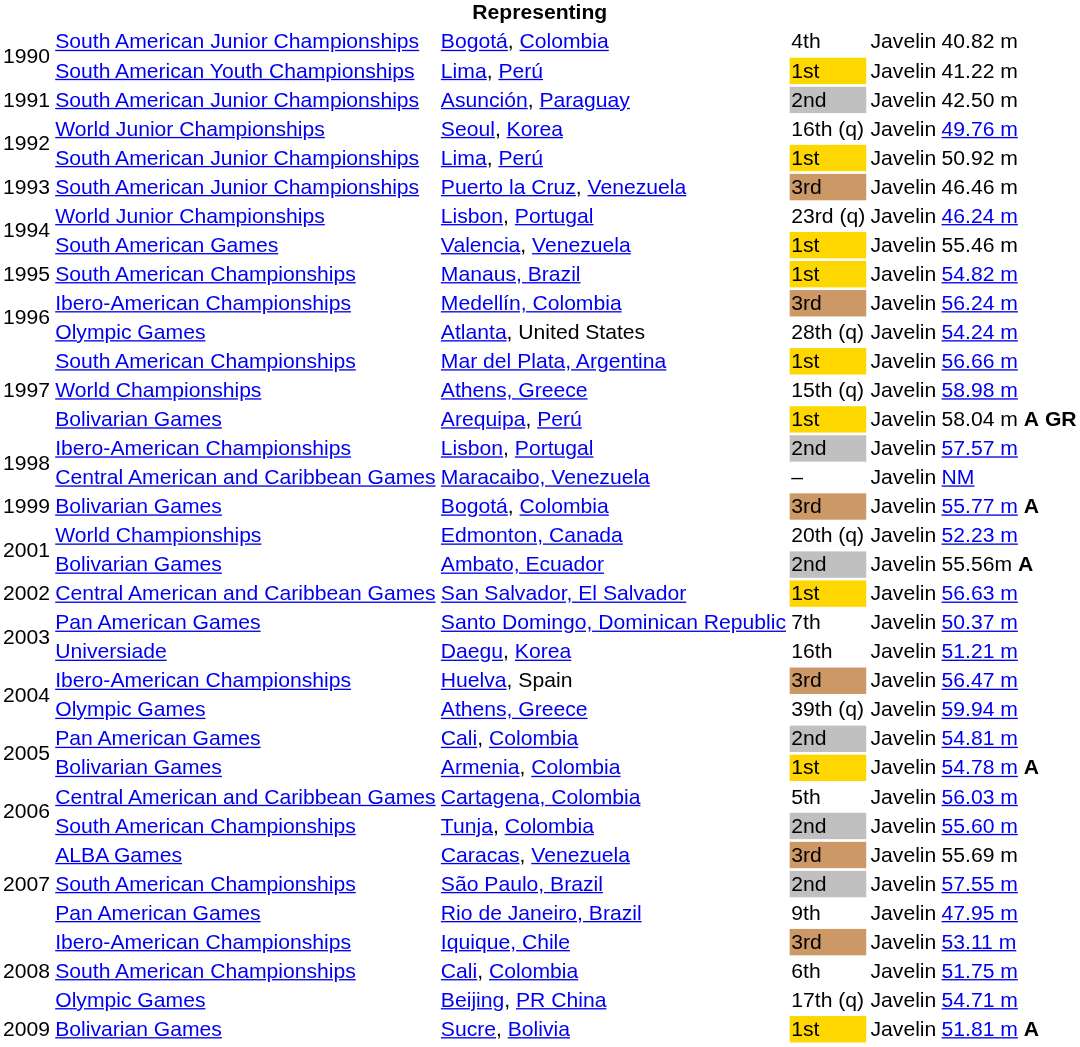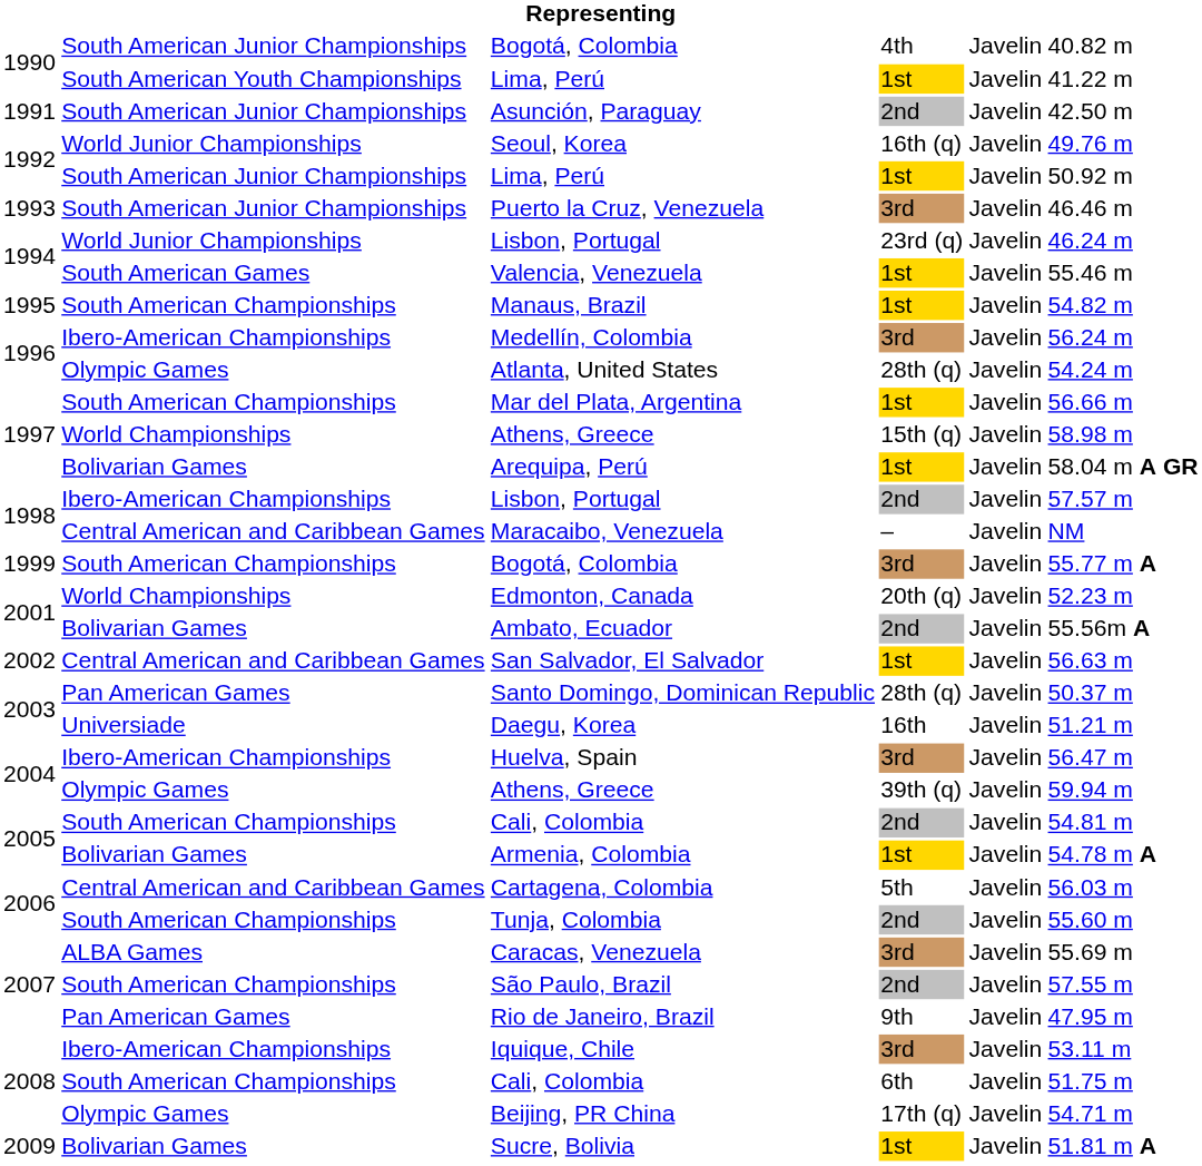 <table>
 <tr>
 <th colspan="6">Representing </th>
 </tr>
 <tr>
 <td rowspan=2>1990</td>
 <td><a href='#'>South American Junior Championships</a></td>
 <td><a href='#'>Bogotá</a>, <a href='#'>Colombia</a></td>
 <td>4th</td>
 <td>Javelin</td>
 <td>40.82 m</td>
 </tr>
 <tr>
 <td><a href='#'>South American Youth Championships</a></td>
 <td><a href='#'>Lima</a>, <a href='#'>Perú</a></td>
 <td bgcolor=gold>1st</td>
 <td>Javelin</td>
 <td>41.22 m</td>
 </tr>
 <tr>
 <td>1991</td>
 <td><a href='#'>South American Junior Championships</a></td>
 <td><a href='#'>Asunción</a>, <a href='#'>Paraguay</a></td>
 <td bgcolor=silver>2nd</td>
 <td>Javelin</td>
 <td>42.50 m</td>
 </tr>
 <tr>
 <td rowspan=2>1992</td>
 <td><a href='#'>World Junior Championships</a></td>
 <td><a href='#'>Seoul</a>, <a href='#'>Korea</a></td>
 <td>16th (q)</td>
 <td>Javelin</td>
 <td><a href='#'>49.76 m</a></td>
 </tr>
 <tr>
 <td><a href='#'>South American Junior Championships</a></td>
 <td><a href='#'>Lima</a>, <a href='#'>Perú</a></td>
 <td bgcolor=gold>1st</td>
 <td>Javelin</td>
 <td>50.92 m</td>
 </tr>
 <tr>
 <td>1993</td>
 <td><a href='#'>South American Junior Championships</a></td>
 <td><a href='#'>Puerto la Cruz</a>, <a href='#'>Venezuela</a></td>
 <td bgcolor=cc9966>3rd</td>
 <td>Javelin</td>
 <td>46.46 m</td>
 </tr>
 <tr>
 <td rowspan=2>1994</td>
 <td><a href='#'>World Junior Championships</a></td>
 <td><a href='#'>Lisbon</a>, <a href='#'>Portugal</a></td>
 <td>23rd (q)</td>
 <td>Javelin</td>
 <td><a href='#'>46.24 m</a></td>
 </tr>
 <tr>
 <td><a href='#'>South American Games</a></td>
 <td><a href='#'>Valencia</a>, <a href='#'>Venezuela</a></td>
 <td bgcolor=gold>1st</td>
 <td>Javelin</td>
 <td>55.46 m</td>
 </tr>
 <tr>
 <td>1995</td>
 <td><a href='#'>South American Championships</a></td>
 <td><a href='#'>Manaus, Brazil</a></td>
 <td bgcolor=gold>1st</td>
 <td>Javelin</td>
 <td><a href='#'>54.82 m</a></td>
 </tr>
 <tr>
 <td rowspan=2>1996</td>
 <td><a href='#'>Ibero-American Championships</a></td>
 <td><a href='#'>Medellín, Colombia</a></td>
 <td bgcolor=cc9966>3rd</td>
 <td>Javelin</td>
 <td><a href='#'>56.24 m</a></td>
 </tr>
 <tr>
 <td><a href='#'>Olympic Games</a></td>
 <td><a href='#'>Atlanta</a>, United States</td>
 <td>28th (q)</td>
 <td>Javelin</td>
 <td><a href='#'>54.24 m</a></td>
 </tr>
 <tr>
 <td rowspan=3>1997</td>
 <td><a href='#'>South American Championships</a></td>
 <td><a href='#'>Mar del Plata, Argentina</a></td>
 <td bgcolor=gold>1st</td>
 <td>Javelin</td>
 <td><a href='#'>56.66 m</a></td>
 </tr>
 <tr>
 <td><a href='#'>World Championships</a></td>
 <td><a href='#'>Athens, Greece</a></td>
 <td>15th (q)</td>
 <td>Javelin</td>
 <td><a href='#'>58.98 m</a></td>
 </tr>
 <tr>
 <td><a href='#'>Bolivarian Games</a></td>
 <td><a href='#'>Arequipa</a>, <a href='#'>Perú</a></td>
 <td bgcolor=gold>1st</td>
 <td>Javelin</td>
 <td>58.04 m <strong>A</strong> <strong>GR</strong></td>
 </tr>
 <tr>
 <td rowspan=2>1998</td>
 <td><a href='#'>Ibero-American Championships</a></td>
 <td><a href='#'>Lisbon</a>, <a href='#'>Portugal</a></td>
 <td bgcolor=silver>2nd</td>
 <td>Javelin</td>
 <td><a href='#'>57.57 m</a></td>
 </tr>
 <tr>
 <td><a href='#'>Central American and Caribbean Games</a></td>
 <td><a href='#'>Maracaibo, Venezuela</a></td>
 <td>–</td>
 <td>Javelin</td>
 <td><a href='#'>NM</a></td>
 </tr>
 <tr>
 <td>1999</td>
-<td><a href='#'>Bolivarian Games</a></td>
+<td><a href='#'>South American Championships</a></td>
 <td><a href='#'>Bogotá</a>, <a href='#'>Colombia</a></td>
 <td bgcolor=cc9966>3rd</td>
 <td>Javelin</td>
 <td><a href='#'>55.77 m</a> <strong>A</strong></td>
 </tr>
 <tr>
 <td rowspan=2>2001</td>
 <td><a href='#'>World Championships</a></td>
 <td><a href='#'>Edmonton, Canada</a></td>
 <td>20th (q)</td>
 <td>Javelin</td>
 <td><a href='#'>52.23 m</a></td>
 </tr>
 <tr>
 <td><a href='#'>Bolivarian Games</a></td>
 <td><a href='#'>Ambato, Ecuador</a></td>
 <td bgcolor=silver>2nd</td>
 <td>Javelin</td>
 <td>55.56m <strong>A</strong></td>
 </tr>
 <tr>
 <td>2002</td>
 <td><a href='#'>Central American and Caribbean Games</a></td>
 <td><a href='#'>San Salvador, El Salvador</a></td>
 <td bgcolor="gold">1st</td>
 <td>Javelin</td>
 <td><a href='#'>56.63 m</a></td>
 </tr>
 <tr>
 <td rowspan=2>2003</td>
 <td><a href='#'>Pan American Games</a></td>
 <td><a href='#'>Santo Domingo, Dominican Republic</a></td>
-<td>7th</td>
+<td>28th (q)</td>
 <td>Javelin</td>
 <td><a href='#'>50.37 m</a></td>
 </tr>
 <tr>
 <td><a href='#'>Universiade</a></td>
 <td><a href='#'>Daegu</a>, <a href='#'>Korea</a></td>
 <td>16th</td>
 <td>Javelin</td>
 <td><a href='#'>51.21 m</a></td>
 </tr>
 <tr>
 <td rowspan=2>2004</td>
 <td><a href='#'>Ibero-American Championships</a></td>
 <td><a href='#'>Huelva</a>, Spain</td>
 <td bgcolor=cc9966>3rd</td>
 <td>Javelin</td>
 <td><a href='#'>56.47 m</a></td>
 </tr>
 <tr>
 <td><a href='#'>Olympic Games</a></td>
 <td><a href='#'>Athens, Greece</a></td>
 <td>39th (q)</td>
 <td>Javelin</td>
 <td><a href='#'>59.94 m</a></td>
 </tr>
 <tr>
 <td rowspan=2>2005</td>
-<td><a href='#'>Pan American Games</a></td>
+<td><a href='#'>South American Championships</a></td>
 <td><a href='#'>Cali</a>, <a href='#'>Colombia</a></td>
 <td bgcolor=silver>2nd</td>
 <td>Javelin</td>
 <td><a href='#'>54.81 m</a></td>
 </tr>
 <tr>
 <td><a href='#'>Bolivarian Games</a></td>
 <td><a href='#'>Armenia</a>, <a href='#'>Colombia</a></td>
 <td bgcolor=gold>1st</td>
 <td>Javelin</td>
 <td><a href='#'>54.78 m</a> <strong>A</strong></td>
 </tr>
 <tr>
 <td rowspan=2>2006</td>
 <td><a href='#'>Central American and Caribbean Games</a></td>
 <td><a href='#'>Cartagena, Colombia</a></td>
 <td>5th</td>
 <td>Javelin</td>
 <td><a href='#'>56.03 m</a></td>
 </tr>
 <tr>
 <td><a href='#'>South American Championships</a></td>
 <td><a href='#'>Tunja</a>, <a href='#'>Colombia</a></td>
 <td bgcolor="silver">2nd</td>
 <td>Javelin</td>
 <td><a href='#'>55.60 m</a></td>
 </tr>
 <tr>
 <td rowspan=3>2007</td>
 <td><a href='#'>ALBA Games</a></td>
 <td><a href='#'>Caracas</a>, <a href='#'>Venezuela</a></td>
 <td bgcolor=cc9966>3rd</td>
 <td>Javelin</td>
 <td>55.69 m</td>
 </tr>
 <tr>
 <td><a href='#'>South American Championships</a></td>
 <td><a href='#'>São Paulo, Brazil</a></td>
 <td bgcolor="silver">2nd</td>
 <td>Javelin</td>
 <td><a href='#'>57.55 m</a></td>
 </tr>
 <tr>
 <td><a href='#'>Pan American Games</a></td>
 <td><a href='#'>Rio de Janeiro, Brazil</a></td>
 <td>9th</td>
 <td>Javelin</td>
 <td><a href='#'>47.95 m</a></td>
 </tr>
 <tr>
 <td rowspan=3>2008</td>
 <td><a href='#'>Ibero-American Championships</a></td>
 <td><a href='#'>Iquique, Chile</a></td>
 <td bgcolor=cc9966>3rd</td>
 <td>Javelin</td>
 <td><a href='#'>53.11 m</a></td>
 </tr>
 <tr>
 <td><a href='#'>South American Championships</a></td>
 <td><a href='#'>Cali</a>, <a href='#'>Colombia</a></td>
 <td>6th</td>
 <td>Javelin</td>
 <td><a href='#'>51.75 m</a></td>
 </tr>
 <tr>
 <td><a href='#'>Olympic Games</a></td>
 <td><a href='#'>Beijing</a>, <a href='#'>PR China</a></td>
 <td>17th (q)</td>
 <td>Javelin</td>
 <td><a href='#'>54.71 m</a></td>
 </tr>
 <tr>
 <td>2009</td>
 <td><a href='#'>Bolivarian Games</a></td>
 <td><a href='#'>Sucre</a>, <a href='#'>Bolivia</a></td>
 <td bgcolor=gold>1st</td>
 <td>Javelin</td>
 <td><a href='#'>51.81 m</a> <strong>A</strong></td>
 </tr>
 </table>
